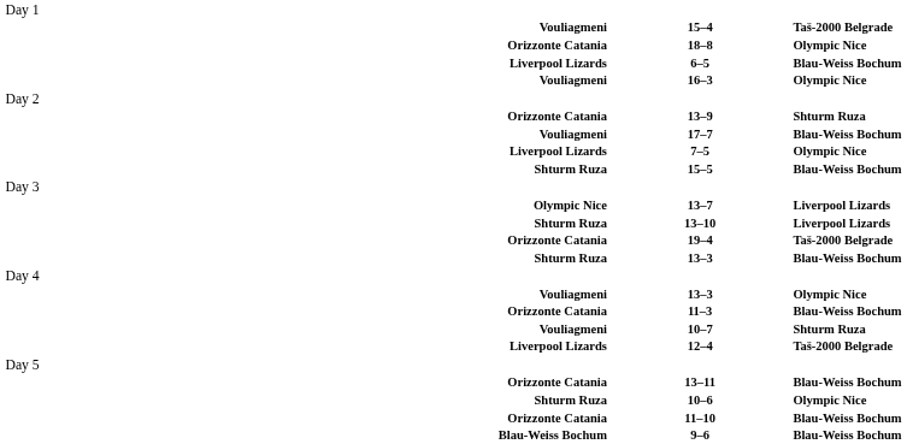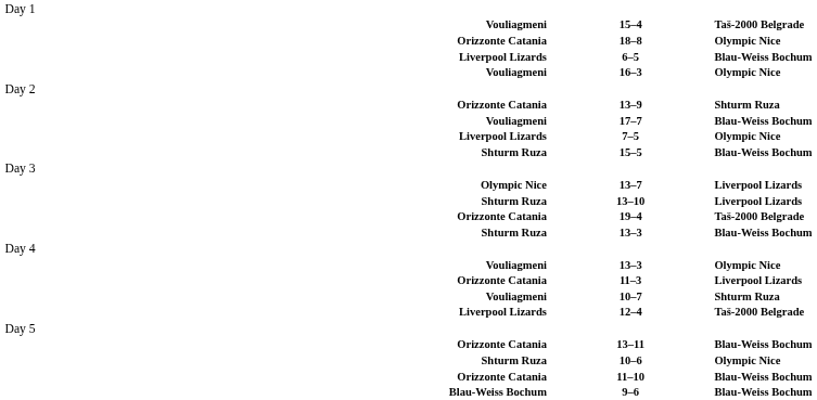 <table width=100% cellspacing=1>
 <tr>
 <th></th>
 <th></th>
 <th></th>
 </tr>
 <tr>
 <td>Day 1</td>
 </tr>
 <tr style=font-size:90%>
 <td align=right><strong>Vouliagmeni</strong></td>
 <td align=center><strong>15–4</strong></td>
 <td><strong>Taš-2000 Belgrade</strong></td>
 </tr>
 <tr style=font-size:90%>
 <td align=right><strong>Orizzonte Catania</strong></td>
 <td align=center><strong>18–8</strong></td>
 <td><strong>Olympic Nice</strong></td>
 </tr>
 <tr style=font-size:90%>
 <td align=right><strong>Liverpool Lizards</strong></td>
 <td align=center><strong>6–5</strong></td>
 <td><strong>Blau-Weiss Bochum</strong></td>
 </tr>
 <tr style=font-size:90%>
 <td align=right><strong>Vouliagmeni</strong></td>
 <td align=center><strong>16–3</strong></td>
 <td><strong>Olympic Nice</strong></td>
 </tr>
 <tr>
 <td>Day 2</td>
 </tr>
 <tr style=font-size:90%>
 <td align=right><strong>Orizzonte Catania</strong></td>
 <td align=center><strong>13–9</strong></td>
 <td><strong>Shturm Ruza</strong></td>
 </tr>
 <tr style=font-size:90%>
 <td align=right><strong>Vouliagmeni</strong></td>
 <td align=center><strong>17–7</strong></td>
 <td><strong>Blau-Weiss Bochum</strong></td>
 </tr>
 <tr style=font-size:90%>
 <td align=right><strong>Liverpool Lizards</strong></td>
 <td align=center><strong>7–5</strong></td>
 <td><strong>Olympic Nice</strong></td>
 </tr>
 <tr style=font-size:90%>
 <td align=right><strong>Shturm Ruza</strong></td>
 <td align=center><strong>15–5</strong></td>
 <td><strong>Blau-Weiss Bochum</strong></td>
 </tr>
 <tr>
 <td>Day 3</td>
 </tr>
 <tr style=font-size:90%>
 <td align=right><strong>Olympic Nice</strong></td>
 <td align=center><strong>13–7</strong></td>
 <td><strong>Liverpool Lizards</strong></td>
 </tr>
 <tr style=font-size:90%>
 <td align=right><strong>Shturm Ruza</strong></td>
 <td align=center><strong>13–10</strong></td>
 <td><strong>Liverpool Lizards</strong></td>
 </tr>
 <tr style=font-size:90%>
 <td align=right><strong>Orizzonte Catania</strong></td>
 <td align=center><strong>19–4</strong></td>
 <td><strong>Taš-2000 Belgrade</strong></td>
 </tr>
 <tr style=font-size:90%>
 <td align=right><strong>Shturm Ruza</strong></td>
 <td align=center><strong>13–3</strong></td>
 <td><strong>Blau-Weiss Bochum</strong></td>
 </tr>
 <tr>
 <td>Day 4</td>
 </tr>
 <tr style=font-size:90%>
 <td align=right><strong>Vouliagmeni</strong></td>
 <td align=center><strong>13–3</strong></td>
 <td><strong>Olympic Nice</strong></td>
 </tr>
 <tr style=font-size:90%>
 <td align=right><strong>Orizzonte Catania</strong></td>
 <td align=center><strong>11–3</strong></td>
-<td><strong>Blau-Weiss Bochum</strong></td>
+<td><strong>Liverpool Lizards</strong></td>
 </tr>
 <tr style=font-size:90%>
 <td align=right><strong>Vouliagmeni</strong></td>
 <td align=center><strong>10–7</strong></td>
 <td><strong>Shturm Ruza</strong></td>
 </tr>
 <tr style=font-size:90%>
 <td align=right><strong>Liverpool Lizards</strong></td>
 <td align=center><strong>12–4</strong></td>
 <td><strong>Taš-2000 Belgrade</strong></td>
 </tr>
 <tr>
 <td>Day 5</td>
 </tr>
 <tr style=font-size:90%>
 <td align=right><strong>Orizzonte Catania</strong></td>
 <td align=center><strong>13–11</strong></td>
 <td><strong>Blau-Weiss Bochum</strong></td>
 </tr>
 <tr style=font-size:90%>
 <td align=right><strong>Shturm Ruza</strong></td>
 <td align=center><strong>10–6</strong></td>
 <td><strong>Olympic Nice</strong></td>
 </tr>
 <tr style=font-size:90%>
 <td align=right><strong>Orizzonte Catania</strong></td>
 <td align=center><strong>11–10</strong></td>
 <td><strong>Blau-Weiss Bochum</strong></td>
 </tr>
 <tr style=font-size:90%>
 <td align=right><strong>Blau-Weiss Bochum</strong></td>
 <td align=center><strong>9–6</strong></td>
 <td><strong>Blau-Weiss Bochum</strong></td>
 </tr>
 </table>
